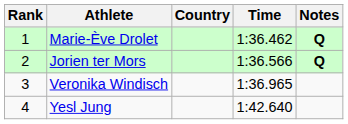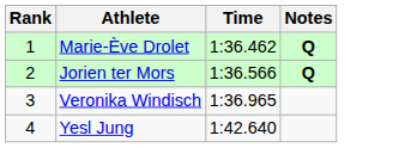 <table class="wikitable sortable" style="text-align:center">
 <tr>
 <th>Rank</th>
 <th>Athlete</th>
-<th>Country</th>
 <th>Time</th>
 <th>Notes</th>
 </tr>
 <tr bgcolor="#ccffcc">
 <td>1</td>
 <td align=left><a href='#'>Marie-Ève Drolet</a></td>
-<td align=left></td>
 <td>1:36.462</td>
 <td><strong>Q</strong></td>
 </tr>
 <tr bgcolor="#ccffcc">
 <td>2</td>
 <td align=left><a href='#'>Jorien ter Mors</a></td>
-<td align=left></td>
 <td>1:36.566</td>
 <td><strong>Q</strong></td>
 </tr>
 <tr>
 <td>3</td>
 <td align=left><a href='#'>Veronika Windisch</a></td>
-<td align=left></td>
 <td>1:36.965</td>
 <td></td>
 </tr>
 <tr>
 <td>4</td>
 <td align=left><a href='#'>Yesl Jung</a></td>
-<td align=left></td>
 <td>1:42.640</td>
 <td></td>
 </tr>
 </table>
